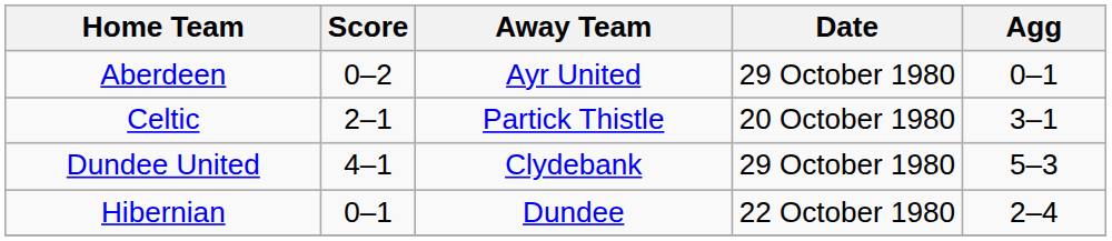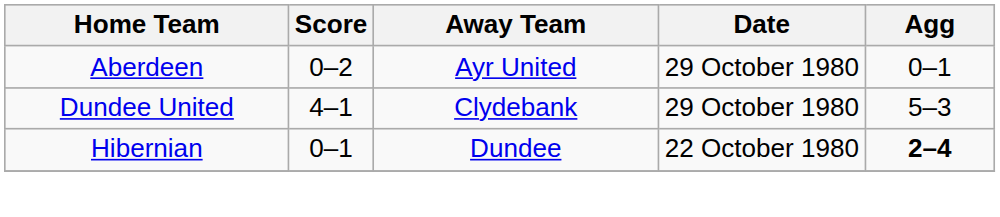 <table class="wikitable" style="text-align:center;">
 <tr>
 <th width=175>Home Team</th>
 <th width=20>Score</th>
 <th width=175>Away Team</th>
 <th width= 125>Date</th>
 <th width= 75>Agg</th>
 </tr>
 <tr>
 <td><a href='#'>Aberdeen</a></td>
 <td>0–2</td>
 <td><a href='#'>Ayr United</a></td>
 <td>29 October 1980</td>
 <td>0–1</td>
 </tr>
 <tr>
-<td><a href='#'>Celtic</a></td>
-<td>2–1</td>
-<td><a href='#'>Partick Thistle</a></td>
-<td>20 October 1980</td>
-<td>3–1</td>
-</tr>
-<tr>
 <td><a href='#'>Dundee United</a></td>
 <td>4–1</td>
 <td><a href='#'>Clydebank</a></td>
 <td>29 October 1980</td>
 <td>5–3</td>
 </tr>
 <tr>
 <td><a href='#'>Hibernian</a></td>
 <td>0–1</td>
 <td><a href='#'>Dundee</a></td>
 <td>22 October 1980</td>
-<td>2–4</td>
+<td><strong>2–4</strong></td>
 </tr>
 <tr>
 </tr>
 </table>
